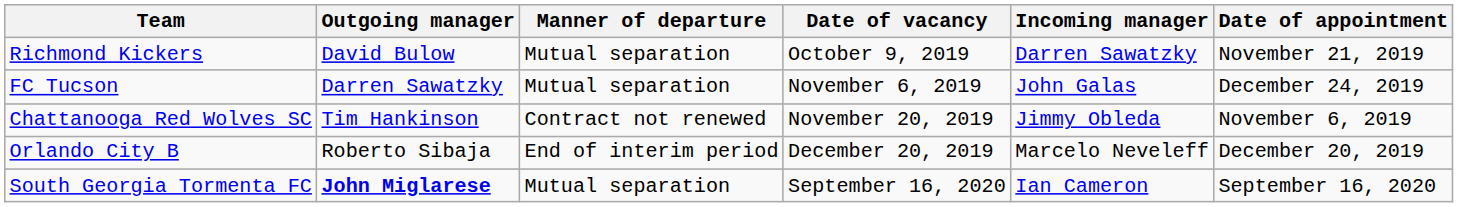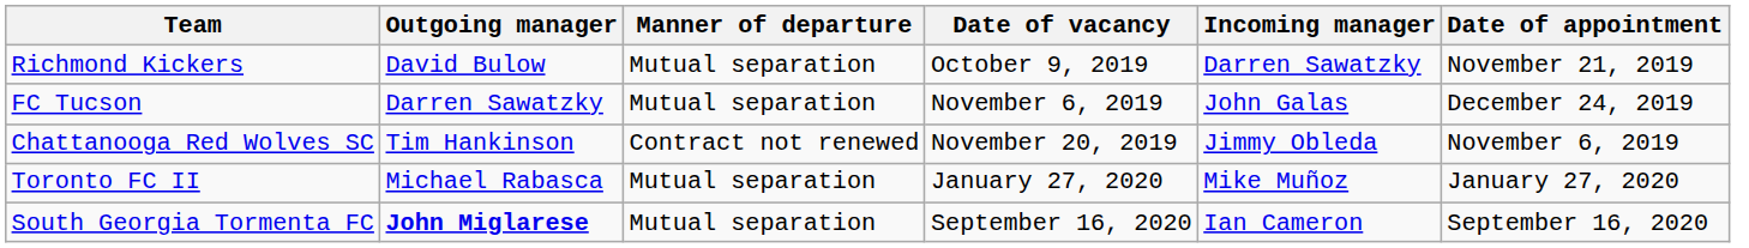 <table class="wikitable sortable">
 <tr>
 <th>Team</th>
 <th>Outgoing manager</th>
 <th>Manner of departure</th>
 <th>Date of vacancy</th>
 <th>Incoming manager</th>
 <th>Date of appointment</th>
 </tr>
 <tr>
 <td><a href='#'>Richmond Kickers</a></td>
 <td> <a href='#'>David Bulow</a></td>
 <td>Mutual separation</td>
 <td>October 9, 2019</td>
 <td> <a href='#'>Darren Sawatzky</a></td>
 <td>November 21, 2019</td>
 </tr>
 <tr>
 <td><a href='#'>FC Tucson</a></td>
 <td> <a href='#'>Darren Sawatzky</a></td>
 <td>Mutual separation</td>
 <td>November 6, 2019</td>
 <td> <a href='#'>John Galas</a></td>
 <td>December 24, 2019</td>
 </tr>
 <tr>
 <td><a href='#'>Chattanooga Red Wolves SC</a></td>
 <td> <a href='#'>Tim Hankinson</a></td>
 <td>Contract not renewed</td>
 <td>November 20, 2019</td>
 <td> <a href='#'>Jimmy Obleda</a></td>
 <td>November 6, 2019</td>
 </tr>
 <tr>
-<td><a href='#'>Orlando City B</a></td>
-<td> Roberto Sibaja</td>
-<td>End of interim period</td>
-<td>December 20, 2019</td>
-<td> Marcelo Neveleff</td>
-<td>December 20, 2019</td>
+<td><a href='#'>Toronto FC II</a></td>
+<td> <a href='#'>Michael Rabasca</a></td>
+<td>Mutual separation</td>
+<td>January 27, 2020</td>
+<td> <a href='#'>Mike Muñoz</a></td>
+<td>January 27, 2020</td>
 </tr>
 <tr>
 <td><a href='#'>South Georgia Tormenta FC</a></td>
 <td><strong> <a href='#'>John Miglarese</a></strong></td>
 <td>Mutual separation</td>
 <td>September 16, 2020</td>
 <td> <a href='#'>Ian Cameron</a></td>
 <td>September 16, 2020</td>
 </tr>
 </table>
